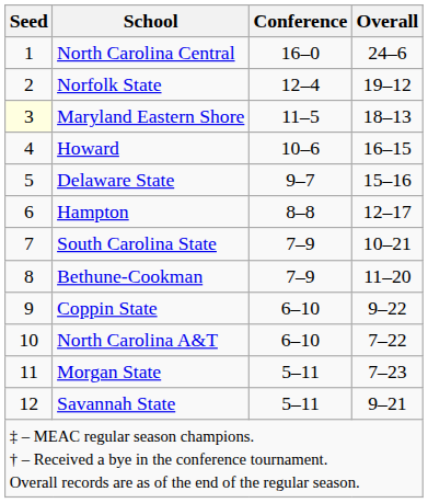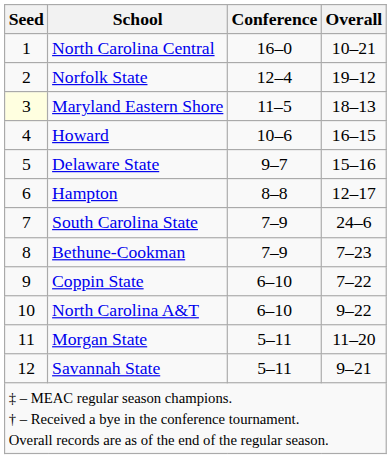 <table class="wikitable" style="white-space:nowrap; font-size:95%;text-align:center">
 <tr>
 <th>Seed</th>
 <th>School</th>
 <th>Conference</th>
 <th>Overall</th>
 </tr>
 <tr>
 <td>1</td>
 <td align=left><a href='#'>North Carolina Central</a></td>
 <td>16–0</td>
-<td>24–6</td>
+<td>10–21</td>
 </tr>
 <tr>
 <td>2</td>
 <td align=left><a href='#'>Norfolk State</a></td>
 <td>12–4</td>
 <td>19–12</td>
 </tr>
 <tr>
 <td style="background: lightyellow;">3</td>
 <td align=left><a href='#'>Maryland Eastern Shore</a></td>
 <td>11–5</td>
 <td>18–13</td>
 </tr>
 <tr>
 <td>4</td>
 <td align=left><a href='#'>Howard</a></td>
 <td>10–6</td>
 <td>16–15</td>
 </tr>
 <tr>
 <td>5</td>
 <td align=left><a href='#'>Delaware State</a></td>
 <td>9–7</td>
 <td>15–16</td>
 </tr>
 <tr>
 <td>6</td>
 <td align=left><a href='#'>Hampton</a></td>
 <td>8–8</td>
 <td>12–17</td>
 </tr>
 <tr>
 <td>7</td>
 <td align=left><a href='#'>South Carolina State</a></td>
 <td>7–9</td>
-<td>10–21</td>
+<td>24–6</td>
 </tr>
 <tr>
 <td>8</td>
 <td align=left><a href='#'>Bethune-Cookman</a></td>
 <td>7–9</td>
-<td>11–20</td>
+<td>7–23</td>
 </tr>
 <tr>
 <td>9</td>
 <td align=left><a href='#'>Coppin State</a></td>
 <td>6–10</td>
-<td>9–22</td>
+<td>7–22</td>
 </tr>
 <tr>
 <td>10</td>
 <td align=left><a href='#'>North Carolina A&T</a></td>
 <td>6–10</td>
-<td>7–22</td>
+<td>9–22</td>
 </tr>
 <tr>
 <td>11</td>
 <td align=left><a href='#'>Morgan State</a></td>
 <td>5–11</td>
-<td>7–23</td>
+<td>11–20</td>
 </tr>
 <tr>
 <td>12</td>
 <td align=left><a href='#'>Savannah State</a></td>
 <td>5–11</td>
 <td>9–21</td>
 </tr>
 <tr>
 <td colspan=4 align=left><small>‡ – MEAC regular season champions.<br>† – Received a bye in the conference tournament.<br>Overall records are as of the end of the regular season.</small></td>
 </tr>
 </table>
